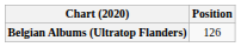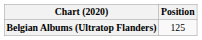 <table class="wikitable plainrowheaders" style="text-align:center">
 <tr>
 <th scope="col">Chart (2020)</th>
 <th scope="col">Position</th>
 </tr>
 <tr>
 <th scope="row">Belgian Albums (Ultratop Flanders)</th>
-<td>126</td>
+<td>125</td>
 </tr>
 </table>
